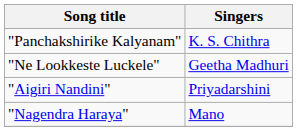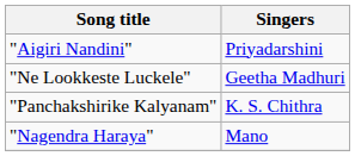 <table class="wikitable">
 <tr>
 <th>Song title</th>
 <th>Singers</th>
 </tr>
 <tr>
-<td>"Panchakshirike Kalyanam"</td>
-<td><a href='#'>K. S. Chithra</a></td>
+<td>"<a href='#'>Aigiri Nandini</a>"</td>
+<td><a href='#'>Priyadarshini</a></td>
 </tr>
 <tr>
 <td>"Ne Lookkeste Luckele"</td>
 <td><a href='#'>Geetha Madhuri</a></td>
 </tr>
 <tr>
-<td>"<a href='#'>Aigiri Nandini</a>"</td>
-<td><a href='#'>Priyadarshini</a></td>
+<td>"Panchakshirike Kalyanam"</td>
+<td><a href='#'>K. S. Chithra</a></td>
 </tr>
 <tr>
 <td>"<a href='#'>Nagendra Haraya</a>"</td>
 <td><a href='#'>Mano</a></td>
 </tr>
 <tr>
 </tr>
 </table>
